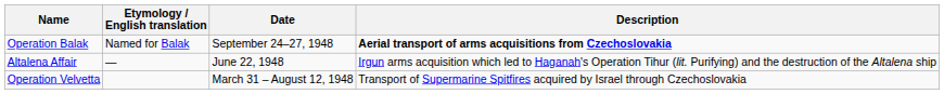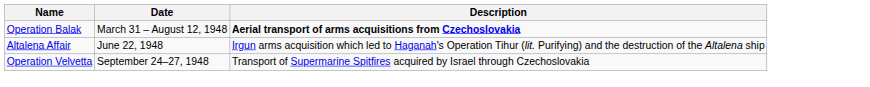 <table class="wikitable">
 <tr>
 <th>Name</th>
-<th>Etymology /<br>English translation</th>
 <th>Date</th>
 <th>Description</th>
 </tr>
 <tr>
 <td><a href='#'>Operation Balak</a></td>
-<td>Named for <a href='#'>Balak</a></td>
-<td>September 24–27, 1948</td>
+<td>March 31 – August 12, 1948</td>
 <td><strong>Aerial transport of arms acquisitions from <a href='#'>Czechoslovakia</a></strong></td>
 </tr>
 <tr>
 <td><a href='#'>Altalena Affair</a></td>
-<td>—</td>
 <td>June 22, 1948</td>
 <td><a href='#'>Irgun</a> arms acquisition which led to <a href='#'>Haganah</a>'s Operation Tihur (<em>lit.</em> Purifying) and the destruction of the <em>Altalena</em> ship</td>
 </tr>
 <tr>
 <td><a href='#'>Operation Velvetta</a></td>
-<td></td>
-<td>March 31 – August 12, 1948</td>
+<td>September 24–27, 1948</td>
 <td>Transport of <a href='#'>Supermarine Spitfires</a> acquired by Israel through Czechoslovakia</td>
 </tr>
 </table>
